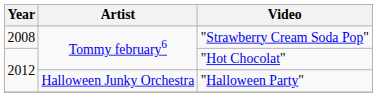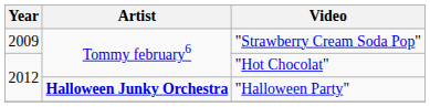 <table class="wikitable plainrowheaders" style="text-align:center;">
 <tr>
 <th>Year</th>
 <th>Artist</th>
 <th>Video</th>
 </tr>
 <tr>
-<td align="center" rowspan="1">2008</td>
+<td align="center" rowspan="1">2009</td>
 <td align="center" rowspan="2"><a href='#'>Tommy february<sup>6</sup></a></td>
 <td align="left">"<a href='#'>Strawberry Cream Soda Pop</a>"</td>
 </tr>
 <tr>
 <td align="center" rowspan="2">2012</td>
 <td align="left">"<a href='#'>Hot Chocolat</a>"</td>
 </tr>
 <tr>
-<td align="center"><a href='#'>Halloween Junky Orchestra</a></td>
+<td align="center"><strong><a href='#'>Halloween Junky Orchestra</a></strong></td>
 <td align="left">"<a href='#'>Halloween Party</a>"</td>
 </tr>
 <tr>
 </tr>
 </table>
